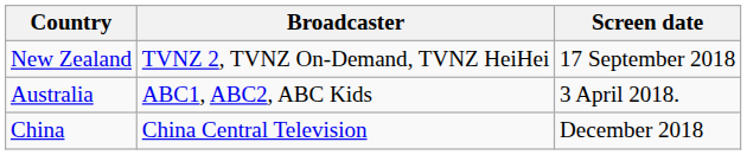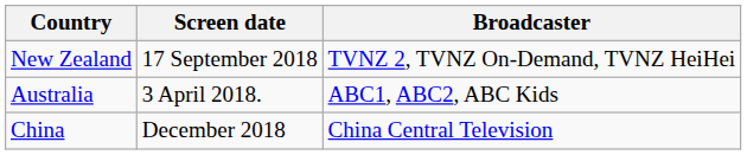 <table class="wikitable">
 <tr>
 <th>Country</th>
+<th>Screen date</th>
 <th>Broadcaster</th>
-<th>Screen date</th>
 </tr>
 <tr>
 <td><a href='#'>New Zealand</a></td>
+<td>17 September 2018</td>
 <td><a href='#'>TVNZ 2</a>, TVNZ On-Demand, TVNZ HeiHei</td>
-<td>17 September 2018</td>
 </tr>
 <tr>
 <td><a href='#'>Australia</a></td>
+<td>3 April 2018.</td>
 <td><a href='#'>ABC1</a>, <a href='#'>ABC2</a>, ABC Kids</td>
-<td>3 April 2018.</td>
 </tr>
 <tr>
 <td><a href='#'>China</a></td>
+<td>December 2018 </td>
 <td><a href='#'>China Central Television</a></td>
-<td>December 2018 </td>
 </tr>
 </table>
